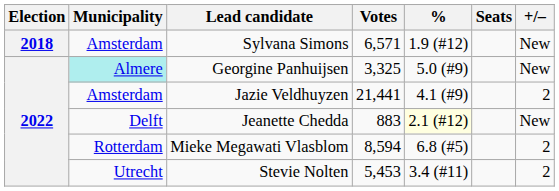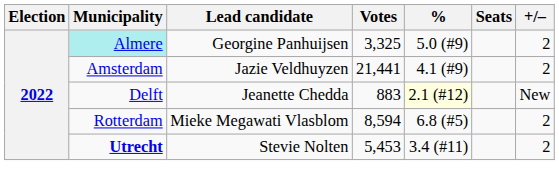 <table class="wikitable" style="text-align: right;">
 <tr>
 <th>Election</th>
 <th>Municipality</th>
 <th>Lead candidate</th>
 <th>Votes</th>
 <th>%</th>
 <th>Seats</th>
 <th>+/–</th>
 </tr>
 <tr>
-<th><a href='#'>2018</a></th>
-<td><a href='#'>Amsterdam</a></td>
-<td>Sylvana Simons</td>
-<td>6,571</td>
-<td>1.9 (#12)</td>
-<td></td>
-<td>New</td>
-</tr>
-<tr>
 <th rowspan="5"><a href='#'>2022</a></th>
 <td style="background: paleturquoise;"><a href='#'>Almere</a></td>
 <td>Georgine Panhuijsen</td>
 <td>3,325</td>
 <td>5.0 (#9)</td>
 <td></td>
-<td>New</td>
+<td> 2</td>
 </tr>
 <tr>
 <td><a href='#'>Amsterdam</a></td>
 <td>Jazie Veldhuyzen</td>
 <td>21,441</td>
 <td>4.1 (#9)</td>
 <td><br></td>
 <td> 2</td>
 </tr>
 <tr>
 <td><a href='#'>Delft</a></td>
 <td>Jeanette Chedda</td>
 <td>883</td>
 <td style="background: lightyellow;">2.1 (#12)</td>
 <td></td>
 <td>New</td>
 </tr>
 <tr>
 <td><a href='#'>Rotterdam</a></td>
 <td>Mieke Megawati Vlasblom</td>
 <td>8,594</td>
 <td>6.8 (#5)</td>
 <td></td>
 <td> 2</td>
 </tr>
 <tr>
-<td><a href='#'>Utrecht</a></td>
+<td><strong><a href='#'>Utrecht</a></strong></td>
 <td>Stevie Nolten</td>
 <td>5,453</td>
 <td>3.4 (#11)</td>
 <td></td>
 <td> 2</td>
 </tr>
 </table>
